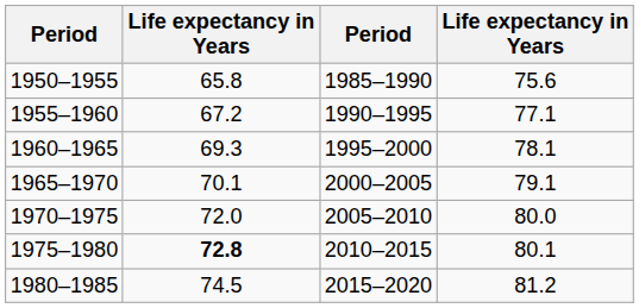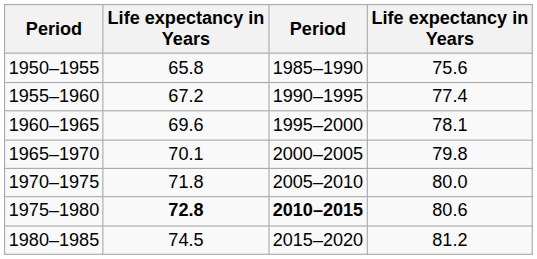 <table class="wikitable" style="text-align:center">
 <tr>
 <th>Period</th>
 <th>Life expectancy in<br>Years</th>
 <th>Period</th>
 <th>Life expectancy in<br>Years</th>
 </tr>
 <tr>
 <td>1950–1955</td>
 <td>65.8</td>
 <td>1985–1990</td>
 <td>75.6</td>
 </tr>
 <tr>
 <td>1955–1960</td>
 <td>67.2</td>
 <td>1990–1995</td>
-<td>77.1</td>
+<td>77.4</td>
 </tr>
 <tr>
 <td>1960–1965</td>
-<td>69.3</td>
+<td>69.6</td>
 <td>1995–2000</td>
 <td>78.1</td>
 </tr>
 <tr>
 <td>1965–1970</td>
 <td>70.1</td>
 <td>2000–2005</td>
-<td>79.1</td>
+<td>79.8</td>
 </tr>
 <tr>
 <td>1970–1975</td>
-<td>72.0</td>
+<td>71.8</td>
 <td>2005–2010</td>
 <td>80.0</td>
 </tr>
 <tr>
 <td>1975–1980</td>
 <td><strong>72.8</strong></td>
-<td>2010–2015</td>
-<td>80.1</td>
+<td><strong>2010–2015</strong></td>
+<td>80.6</td>
 </tr>
 <tr>
 <td>1980–1985</td>
 <td>74.5</td>
 <td>2015–2020</td>
 <td>81.2</td>
 </tr>
 </table>
